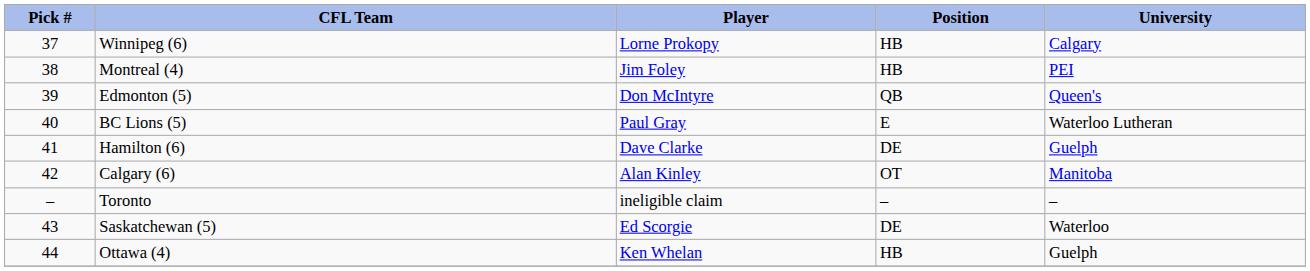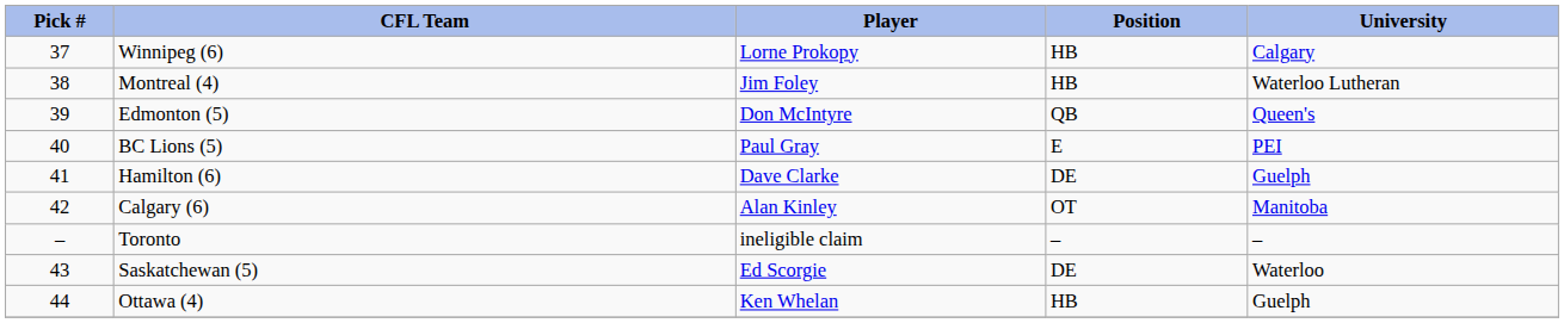 <table class="wikitable" border="1" style="width: 100%">
 <tr>
 <th style="background:#a8bdec;" width=7%>Pick #</th>
 <th width=40% style="background:#a8bdec;">CFL Team</th>
 <th width=20% style="background:#a8bdec;">Player</th>
 <th width=13% style="background:#a8bdec;">Position</th>
 <th width=20% style="background:#a8bdec;">University</th>
 </tr>
 <tr>
 <td align=center>37</td>
 <td>Winnipeg (6)</td>
 <td><a href='#'>Lorne Prokopy</a></td>
 <td>HB</td>
 <td><a href='#'>Calgary</a></td>
 </tr>
 <tr>
 <td align=center>38</td>
 <td>Montreal (4)</td>
 <td><a href='#'>Jim Foley</a></td>
 <td>HB</td>
-<td><a href='#'>PEI</a></td>
+<td>Waterloo Lutheran</td>
 </tr>
 <tr>
 <td align=center>39</td>
 <td>Edmonton (5)</td>
 <td><a href='#'>Don McIntyre</a></td>
 <td>QB</td>
 <td><a href='#'>Queen's</a></td>
 </tr>
 <tr>
 <td align=center>40</td>
 <td>BC Lions (5)</td>
 <td><a href='#'>Paul Gray</a></td>
 <td>E</td>
-<td>Waterloo Lutheran</td>
+<td><a href='#'>PEI</a></td>
 </tr>
 <tr>
 <td align=center>41</td>
 <td>Hamilton (6)</td>
 <td><a href='#'>Dave Clarke</a></td>
 <td>DE</td>
 <td><a href='#'>Guelph</a></td>
 </tr>
 <tr>
 <td align=center>42</td>
 <td>Calgary (6)</td>
 <td><a href='#'>Alan Kinley</a></td>
 <td>OT</td>
 <td><a href='#'>Manitoba</a></td>
 </tr>
 <tr>
 <td align=center>–</td>
 <td>Toronto</td>
 <td>ineligible claim</td>
 <td>–</td>
 <td>–</td>
 </tr>
 <tr>
 <td align=center>43</td>
 <td>Saskatchewan (5)</td>
 <td><a href='#'>Ed Scorgie</a></td>
 <td>DE</td>
 <td>Waterloo</td>
 </tr>
 <tr>
 <td align=center>44</td>
 <td>Ottawa (4)</td>
 <td><a href='#'>Ken Whelan</a></td>
 <td>HB</td>
 <td>Guelph</td>
 </tr>
 <tr>
 </tr>
 </table>
